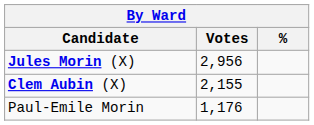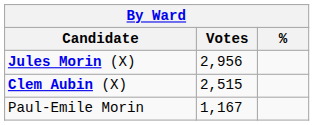 <table class="wikitable">
 <tr>
 <th colspan="3"><a href='#'>By Ward</a></th>
 </tr>
 <tr>
 <th style="width: 170px">Candidate</th>
 <th style="width: 50px">Votes</th>
 <th style="width: 40px">%</th>
 </tr>
 <tr>
 <td><strong><a href='#'>Jules Morin</a></strong>  (X)</td>
 <td>2,956</td>
 <td></td>
 </tr>
 <tr>
 <td><strong><a href='#'>Clem Aubin</a></strong> (X)</td>
-<td>2,155</td>
+<td>2,515</td>
 <td></td>
 </tr>
 <tr>
 <td>Paul-Emile Morin</td>
-<td>1,176</td>
+<td>1,167</td>
 <td></td>
 </tr>
 </table>
